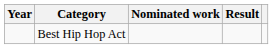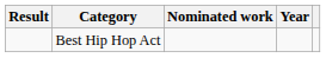 <table class="wikitable">
 <tr>
-<th>Year</th>
+<th>Result</th>
 <th>Category</th>
 <th>Nominated work</th>
-<th>Result</th>
+<th>Year</th>
 <th scope="col" class="unsortable"></th>
 </tr>
 <tr>
 <td></td>
 <td>Best Hip Hop Act</td>
 <td></td>
 <td></td>
 <td style="text-align: center;"></td>
 </tr>
 </table>
